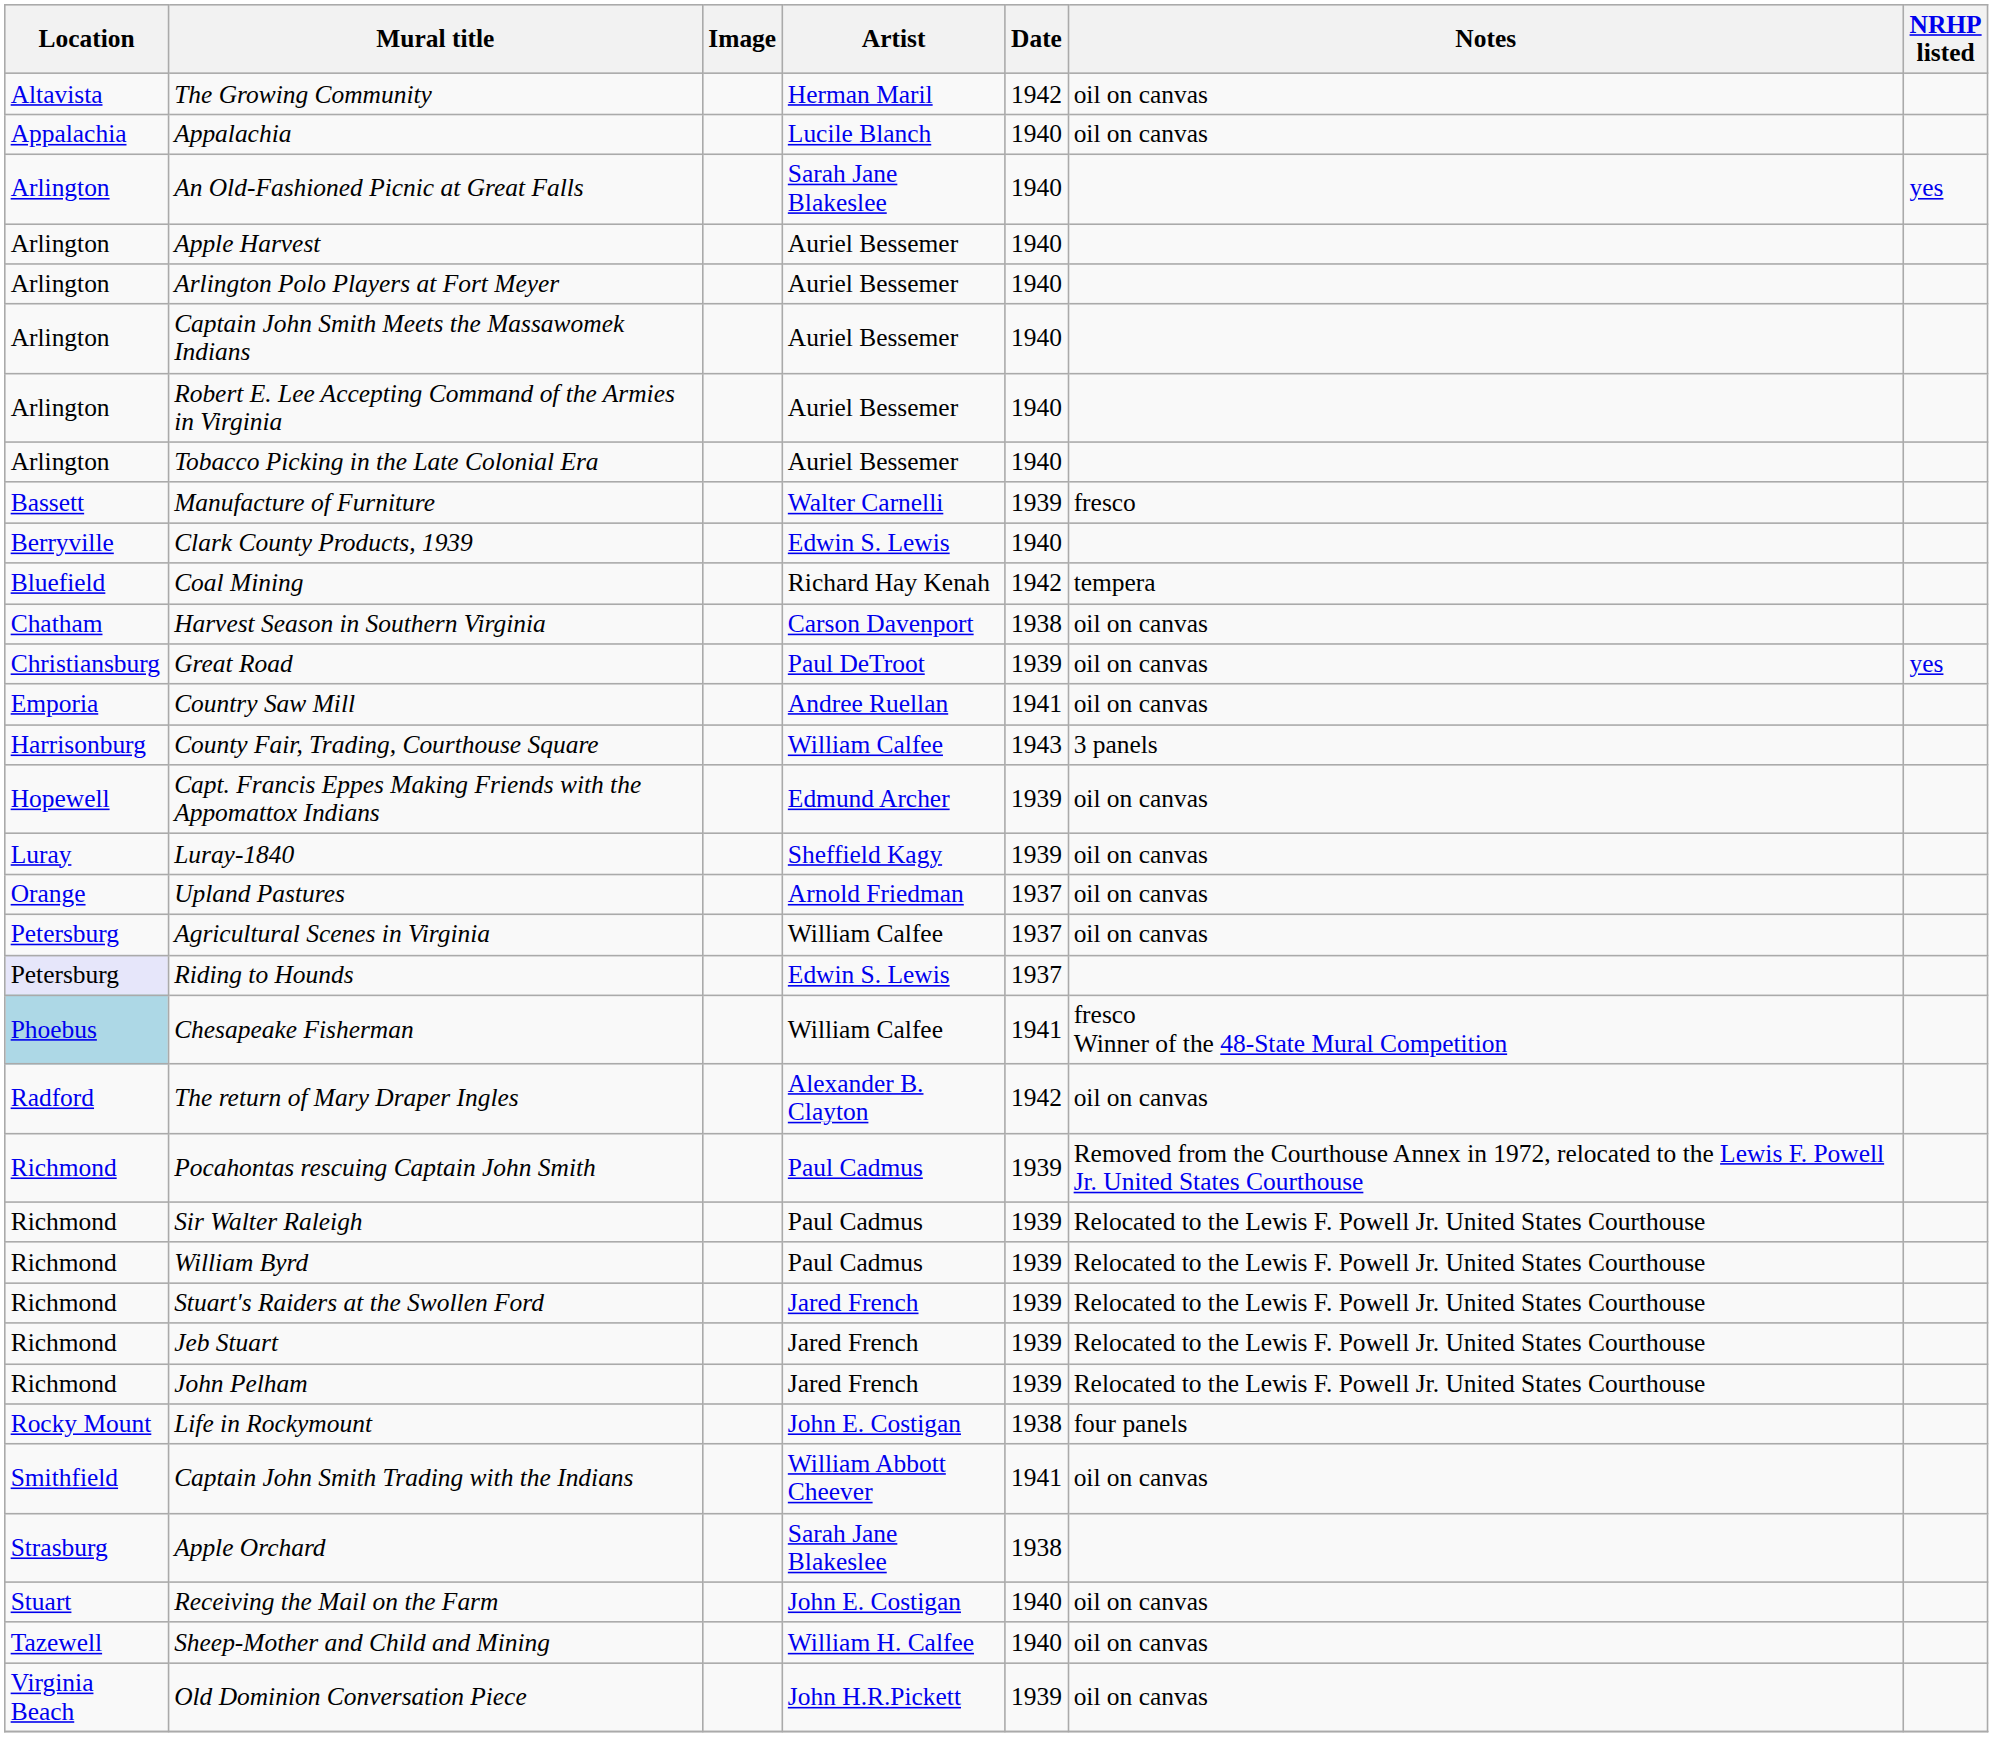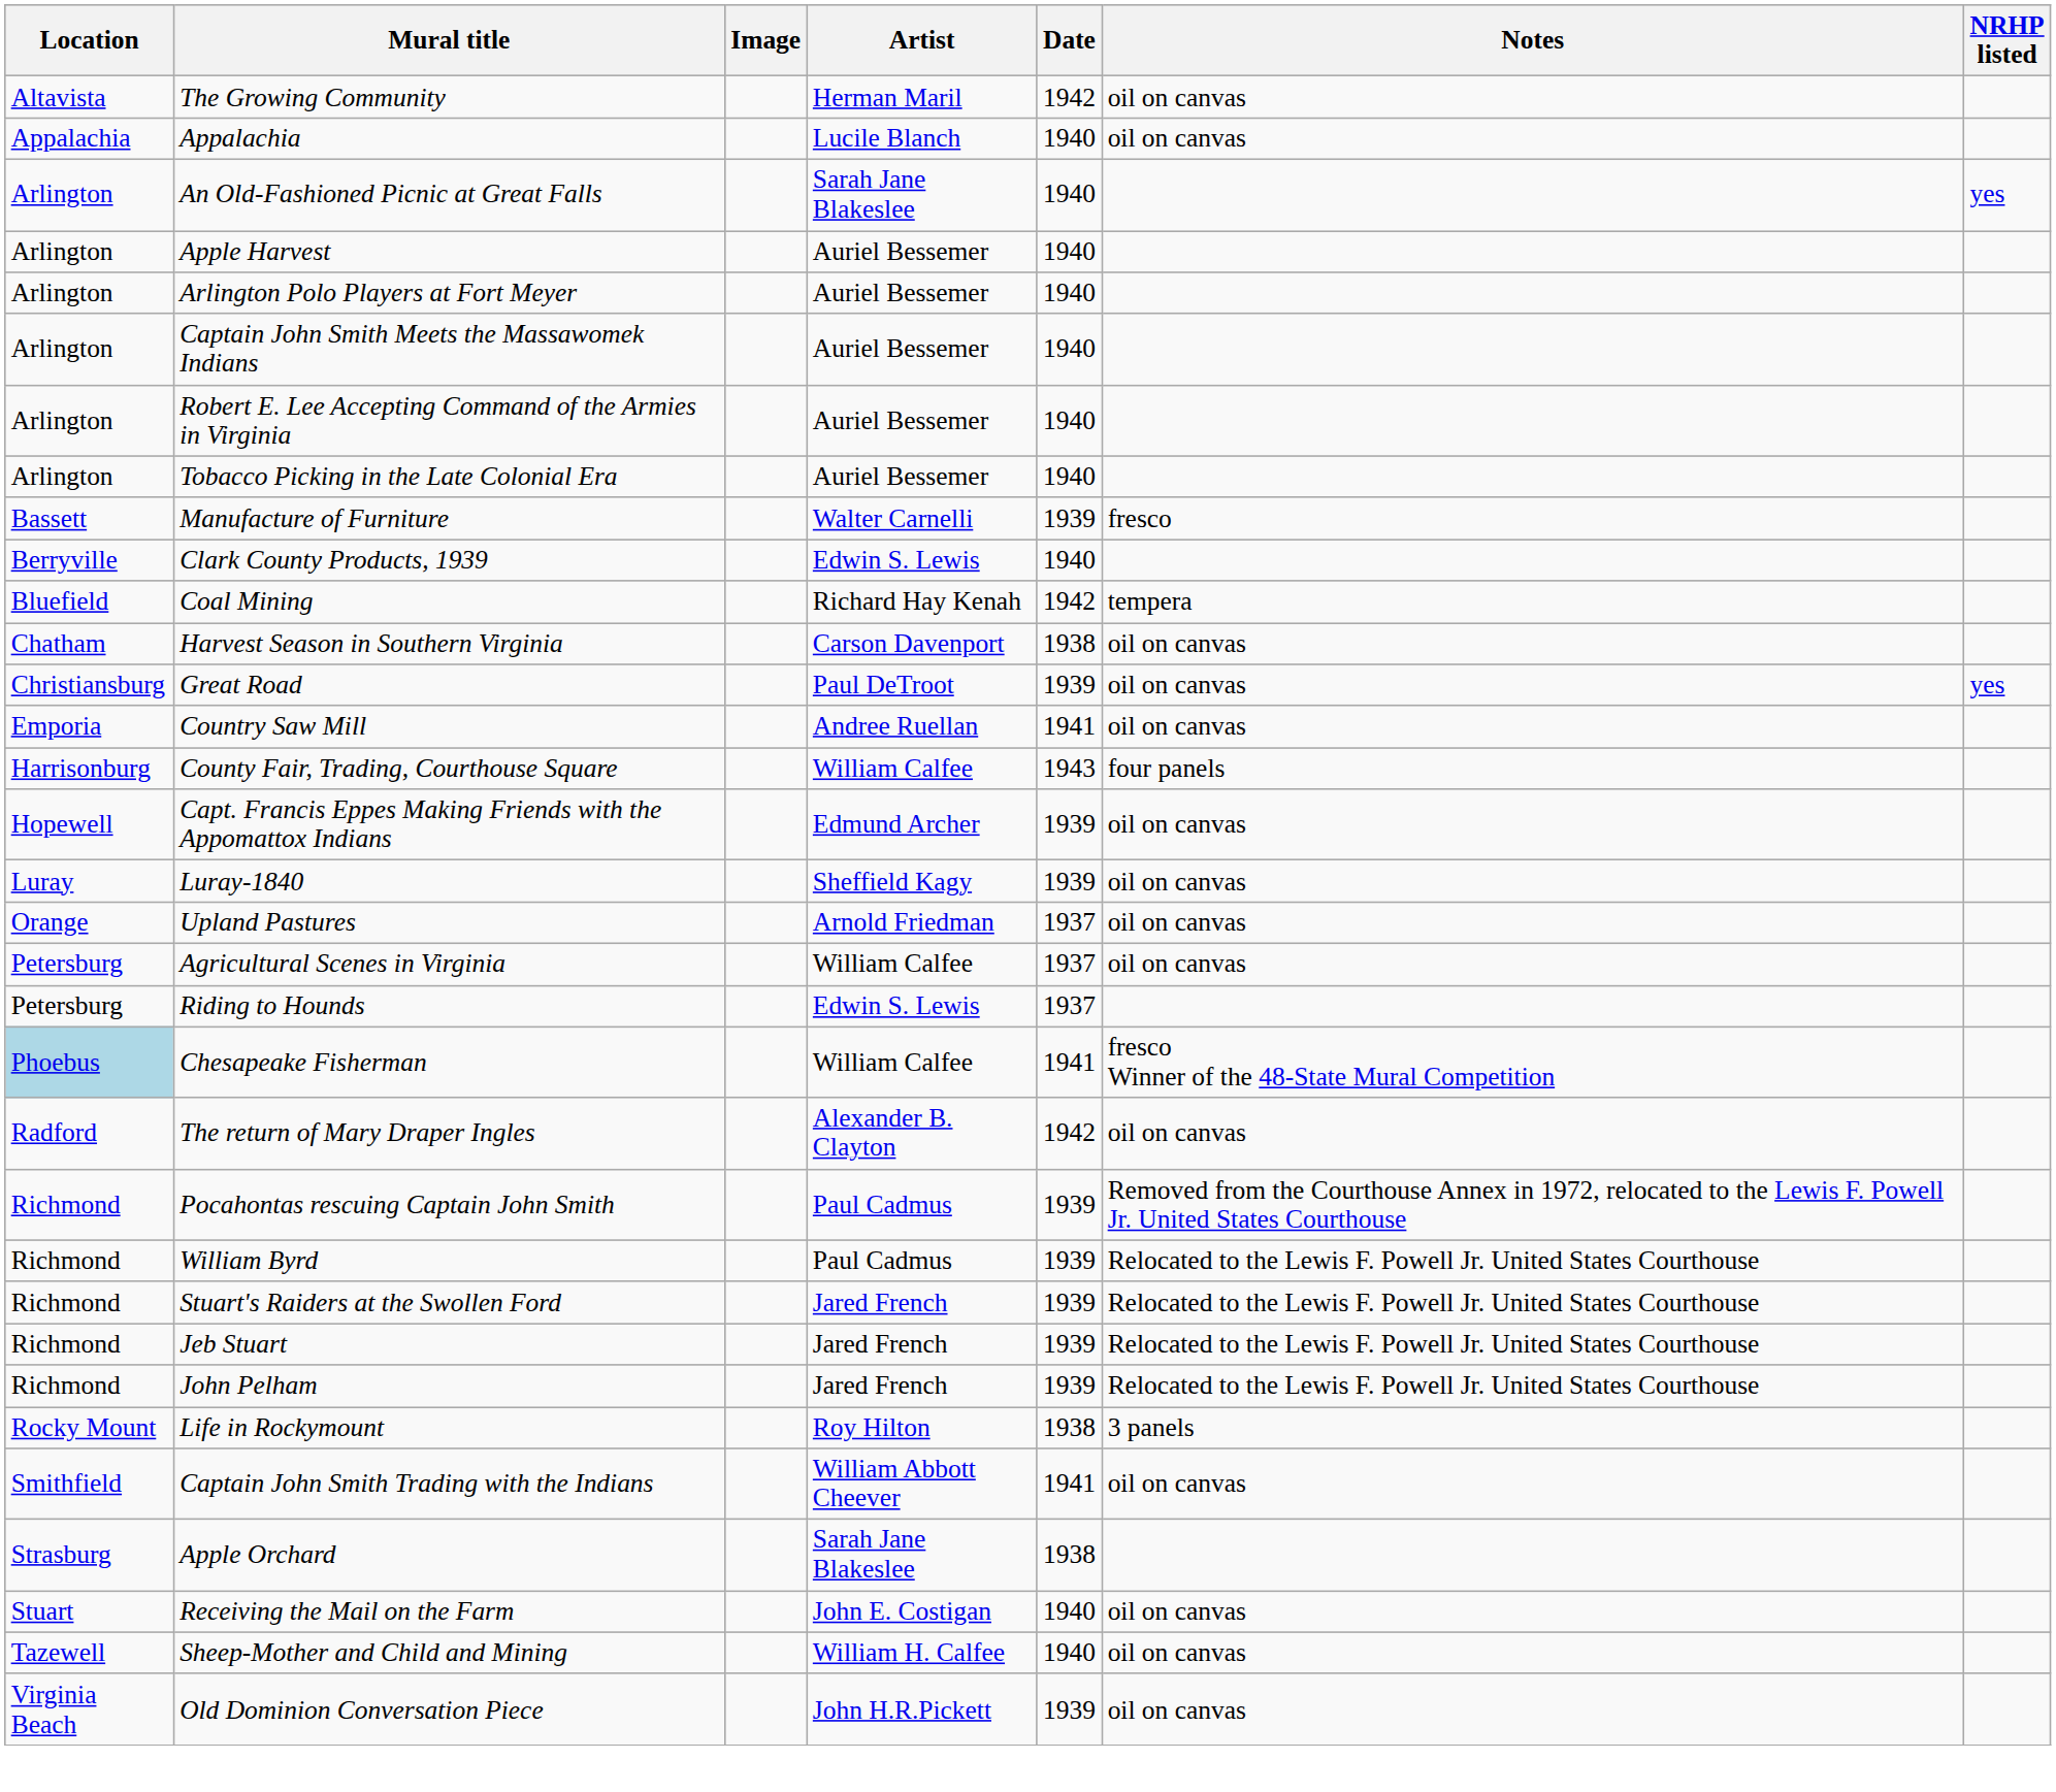 <table class="wikitable sortable">
 <tr>
 <th>Location</th>
 <th>Mural title</th>
 <th>Image</th>
 <th>Artist</th>
 <th>Date</th>
 <th>Notes</th>
 <th><a href='#'>NRHP</a><br>listed</th>
 </tr>
 <tr>
 <td><a href='#'>Altavista</a></td>
 <td><em>The Growing Community</em></td>
 <td></td>
 <td><a href='#'>Herman Maril</a></td>
 <td>1942</td>
 <td>oil on canvas</td>
 <td></td>
 </tr>
 <tr>
 <td><a href='#'>Appalachia</a></td>
 <td><em>Appalachia</em></td>
 <td></td>
 <td><a href='#'>Lucile Blanch</a></td>
 <td>1940</td>
 <td>oil on canvas</td>
 <td></td>
 </tr>
 <tr>
 <td><a href='#'>Arlington</a></td>
 <td><em>An Old-Fashioned Picnic at Great Falls</em></td>
 <td></td>
 <td><a href='#'>Sarah Jane Blakeslee</a></td>
 <td>1940</td>
 <td></td>
 <td><a href='#'>yes</a></td>
 </tr>
 <tr>
 <td>Arlington</td>
 <td><em>Apple Harvest</em></td>
 <td></td>
 <td>Auriel Bessemer</td>
 <td>1940</td>
 <td></td>
 <td></td>
 </tr>
 <tr>
 <td>Arlington</td>
 <td><em>Arlington Polo Players at Fort Meyer</em></td>
 <td></td>
 <td>Auriel Bessemer</td>
 <td>1940</td>
 <td></td>
 <td></td>
 </tr>
 <tr>
 <td>Arlington</td>
 <td><em>Captain John Smith Meets the Massawomek Indians</em></td>
 <td></td>
 <td>Auriel Bessemer</td>
 <td>1940</td>
 <td></td>
 <td></td>
 </tr>
 <tr>
 <td>Arlington</td>
 <td><em>Robert E. Lee Accepting Command of the Armies in Virginia</em></td>
 <td></td>
 <td>Auriel Bessemer</td>
 <td>1940</td>
 <td></td>
 <td></td>
 </tr>
 <tr>
 <td>Arlington</td>
 <td><em>Tobacco Picking in the Late Colonial Era</em></td>
 <td></td>
 <td>Auriel Bessemer</td>
 <td>1940</td>
 <td></td>
 <td></td>
 </tr>
 <tr>
 <td><a href='#'>Bassett</a></td>
 <td><em>Manufacture of Furniture</em></td>
 <td></td>
 <td><a href='#'>Walter Carnelli</a></td>
 <td>1939</td>
 <td>fresco</td>
 <td></td>
 </tr>
 <tr>
 <td><a href='#'>Berryville</a></td>
 <td><em>Clark County Products, 1939</em></td>
 <td></td>
 <td><a href='#'>Edwin S. Lewis</a></td>
 <td>1940</td>
 <td></td>
 <td></td>
 </tr>
 <tr>
 <td><a href='#'>Bluefield</a></td>
 <td><em>Coal Mining</em></td>
 <td></td>
 <td>Richard Hay Kenah</td>
 <td>1942</td>
 <td>tempera</td>
 <td></td>
 </tr>
 <tr>
 <td><a href='#'>Chatham</a></td>
 <td><em>Harvest Season in Southern Virginia</em></td>
 <td></td>
 <td><a href='#'>Carson Davenport</a></td>
 <td>1938</td>
 <td>oil on canvas</td>
 <td></td>
 </tr>
 <tr>
 <td><a href='#'>Christiansburg</a></td>
 <td><em>Great Road</em></td>
 <td></td>
 <td><a href='#'>Paul DeTroot</a></td>
 <td>1939</td>
 <td>oil on canvas</td>
 <td><a href='#'>yes</a></td>
 </tr>
 <tr>
 <td><a href='#'>Emporia</a></td>
 <td><em>Country Saw Mill</em></td>
 <td></td>
 <td><a href='#'>Andree Ruellan</a></td>
 <td>1941</td>
 <td>oil on canvas</td>
 <td></td>
 </tr>
 <tr>
 <td><a href='#'>Harrisonburg</a></td>
 <td><em>County Fair, Trading, Courthouse Square</em></td>
 <td></td>
 <td><a href='#'>William Calfee</a></td>
 <td>1943</td>
-<td>3 panels</td>
+<td>four panels</td>
 <td></td>
 </tr>
 <tr>
 <td><a href='#'>Hopewell</a></td>
 <td><em>Capt. Francis Eppes Making Friends with the Appomattox Indians</em></td>
 <td></td>
 <td><a href='#'>Edmund Archer</a></td>
 <td>1939</td>
 <td>oil on canvas</td>
 <td></td>
 </tr>
 <tr>
 <td><a href='#'>Luray</a></td>
 <td><em>Luray-1840</em></td>
 <td></td>
 <td><a href='#'>Sheffield Kagy</a></td>
 <td>1939</td>
 <td>oil on canvas</td>
 <td></td>
 </tr>
 <tr>
 <td><a href='#'>Orange</a></td>
 <td><em>Upland Pastures</em></td>
 <td></td>
 <td><a href='#'>Arnold Friedman</a></td>
 <td>1937</td>
 <td>oil on canvas</td>
 <td></td>
 </tr>
 <tr>
 <td><a href='#'>Petersburg</a></td>
 <td><em>Agricultural Scenes in Virginia</em></td>
 <td></td>
 <td>William Calfee</td>
 <td>1937</td>
 <td>oil on canvas</td>
 <td></td>
 </tr>
 <tr>
-<td style="background: lavender;">Petersburg</td>
+<td>Petersburg</td>
 <td><em>Riding to Hounds</em></td>
 <td></td>
 <td><a href='#'>Edwin S. Lewis</a></td>
 <td>1937</td>
 <td></td>
 <td></td>
 </tr>
 <tr>
 <td style="background: lightblue;"><a href='#'>Phoebus</a></td>
 <td><em>Chesapeake Fisherman</em></td>
 <td></td>
 <td>William Calfee</td>
 <td>1941</td>
 <td>fresco<br>Winner of the <a href='#'>48-State Mural Competition</a></td>
 <td></td>
 </tr>
 <tr>
 <td><a href='#'>Radford</a></td>
 <td><em>The return of Mary Draper Ingles</em></td>
 <td></td>
 <td><a href='#'>Alexander B. Clayton</a></td>
 <td>1942</td>
 <td>oil on canvas</td>
 <td></td>
 </tr>
 <tr>
 <td><a href='#'>Richmond</a></td>
 <td><em>Pocahontas rescuing Captain John Smith</em></td>
 <td></td>
 <td><a href='#'>Paul Cadmus</a></td>
 <td>1939</td>
 <td>Removed from the Courthouse Annex in 1972, relocated to the <a href='#'>Lewis F. Powell Jr. United States Courthouse</a></td>
-<td></td>
-</tr>
-<tr>
-<td>Richmond</td>
-<td><em>Sir Walter Raleigh</em></td>
-<td></td>
-<td>Paul Cadmus</td>
-<td>1939</td>
-<td>Relocated to the Lewis F. Powell Jr. United States Courthouse</td>
 <td></td>
 </tr>
 <tr>
 <td>Richmond</td>
 <td><em>William Byrd</em></td>
 <td></td>
 <td>Paul Cadmus</td>
 <td>1939</td>
 <td>Relocated to the Lewis F. Powell Jr. United States Courthouse</td>
 <td></td>
 </tr>
 <tr>
 <td>Richmond</td>
 <td><em>Stuart's Raiders at the Swollen Ford</em></td>
 <td></td>
 <td><a href='#'>Jared French</a></td>
 <td>1939</td>
 <td>Relocated to the Lewis F. Powell Jr. United States Courthouse</td>
 <td></td>
 </tr>
 <tr>
 <td>Richmond</td>
 <td><em>Jeb Stuart</em></td>
 <td></td>
 <td>Jared French</td>
 <td>1939</td>
 <td>Relocated to the Lewis F. Powell Jr. United States Courthouse</td>
 <td></td>
 </tr>
 <tr>
 <td>Richmond</td>
 <td><em>John Pelham</em></td>
 <td></td>
 <td>Jared French</td>
 <td>1939</td>
 <td>Relocated to the Lewis F. Powell Jr. United States Courthouse</td>
 <td></td>
 </tr>
 <tr>
 <td><a href='#'>Rocky Mount</a></td>
 <td><em>Life in Rockymount</em></td>
 <td></td>
-<td><a href='#'>John E. Costigan</a></td>
+<td><a href='#'>Roy Hilton</a></td>
 <td>1938</td>
-<td>four panels</td>
+<td>3 panels</td>
 <td></td>
 </tr>
 <tr>
 <td><a href='#'>Smithfield</a></td>
 <td><em>Captain John Smith Trading with the Indians</em></td>
 <td></td>
 <td><a href='#'>William Abbott Cheever</a></td>
 <td>1941</td>
 <td>oil on canvas</td>
 <td></td>
 </tr>
 <tr>
 <td><a href='#'>Strasburg</a></td>
 <td><em>Apple Orchard</em></td>
 <td></td>
 <td><a href='#'>Sarah Jane Blakeslee</a></td>
 <td>1938</td>
 <td></td>
 <td></td>
 </tr>
 <tr>
 <td><a href='#'>Stuart</a></td>
 <td><em>Receiving the Mail on the Farm</em></td>
 <td></td>
 <td><a href='#'>John E. Costigan</a></td>
 <td>1940</td>
 <td>oil on canvas</td>
 <td></td>
 </tr>
 <tr>
 <td><a href='#'>Tazewell</a></td>
 <td><em>Sheep-Mother and Child and Mining</em></td>
 <td></td>
 <td><a href='#'>William H. Calfee</a></td>
 <td>1940</td>
 <td>oil on canvas</td>
 <td></td>
 </tr>
 <tr>
 <td><a href='#'>Virginia Beach</a></td>
 <td><em>Old Dominion Conversation Piece</em></td>
 <td></td>
 <td><a href='#'>John H.R.Pickett</a></td>
 <td>1939</td>
 <td>oil on canvas</td>
 <td></td>
 </tr>
 <tr>
 </tr>
 </table>
